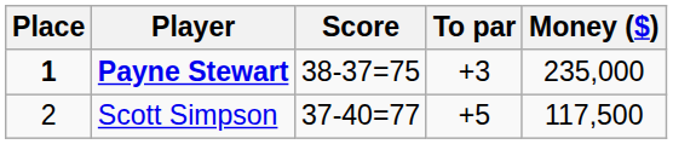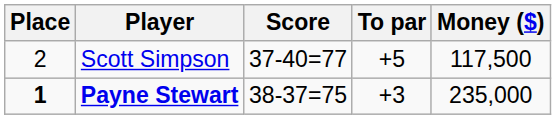 <table class="wikitable">
 <tr>
 <th>Place</th>
 <th>Player</th>
 <th>Score</th>
 <th>To par</th>
 <th>Money (<a href='#'>$</a>)</th>
 </tr>
 <tr>
+<td align=center>2</td>
+<td> <a href='#'>Scott Simpson</a></td>
+<td align=center>37-40=77</td>
+<td align=center>+5</td>
+<td align=center>117,500</td>
+</tr>
+<tr>
 <td align=center><strong>1</strong></td>
 <td> <strong><a href='#'>Payne Stewart</a></strong></td>
 <td align=center>38-37=75</td>
 <td align=center>+3</td>
 <td align=center>235,000</td>
 </tr>
-<tr>
-<td align=center>2</td>
-<td> <a href='#'>Scott Simpson</a></td>
-<td align=center>37-40=77</td>
-<td align=center>+5</td>
-<td align=center>117,500</td>
-</tr>
 </table>
